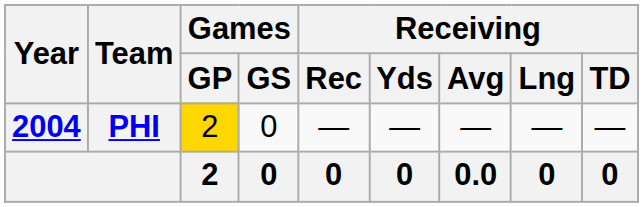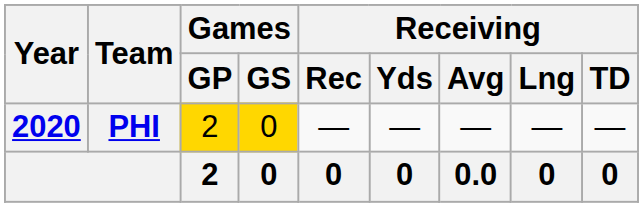 <table class=wikitable style="text-align:center;">
 <tr>
 <th rowspan="2">Year</th>
 <th rowspan="2">Team</th>
 <th colspan="2">Games</th>
 <th colspan="5">Receiving</th>
 </tr>
 <tr>
 <th>GP</th>
 <th>GS</th>
 <th>Rec</th>
 <th>Yds</th>
 <th>Avg</th>
 <th>Lng</th>
 <th>TD</th>
 </tr>
 <tr>
-<th><a href='#'>2004</a></th>
+<th><a href='#'>2020</a></th>
 <th><a href='#'>PHI</a></th>
 <td style="background: gold;">2</td>
-<td>0</td>
+<td style="background: gold;">0</td>
 <td>—</td>
 <td>—</td>
 <td>—</td>
 <td>—</td>
 <td>—</td>
 </tr>
 <tr>
 <th colspan="2"></th>
 <th>2</th>
 <th>0</th>
 <th>0</th>
 <th>0</th>
 <th>0.0</th>
 <th>0</th>
 <th>0</th>
 </tr>
 </table>
